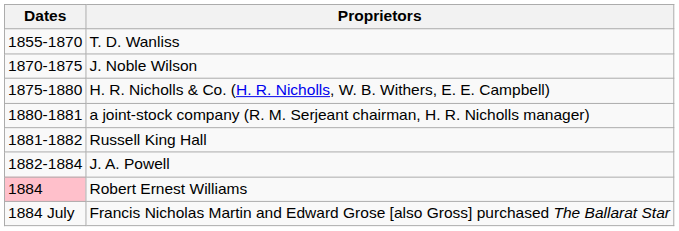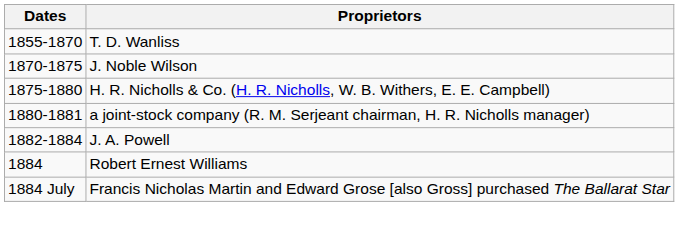 <table class="wikitable">
 <tr>
 <th>Dates</th>
 <th>Proprietors</th>
 </tr>
 <tr>
 <td>1855-1870</td>
 <td>T. D. Wanliss</td>
 </tr>
 <tr>
 <td>1870-1875</td>
 <td>J. Noble Wilson</td>
 </tr>
 <tr>
 <td>1875-1880</td>
 <td>H. R. Nicholls & Co. (<a href='#'>H. R. Nicholls</a>, W. B. Withers, E. E. Campbell)</td>
 </tr>
 <tr>
 <td>1880-1881</td>
 <td>a joint-stock company (R. M. Serjeant chairman, H. R. Nicholls manager)</td>
 </tr>
 <tr>
-<td>1881-1882</td>
-<td>Russell King Hall</td>
-</tr>
-<tr>
 <td>1882-1884</td>
 <td>J. A. Powell</td>
 </tr>
 <tr>
-<td style="background: pink;">1884</td>
+<td>1884</td>
 <td>Robert Ernest Williams</td>
 </tr>
 <tr>
 <td>1884 July</td>
 <td>Francis Nicholas Martin and Edward Grose [also Gross] purchased <em>The Ballarat Star</em></td>
 </tr>
 </table>
